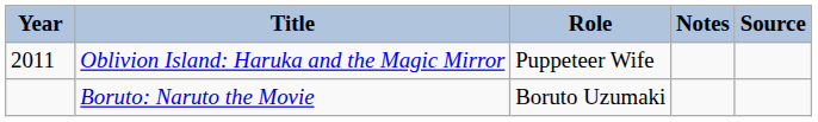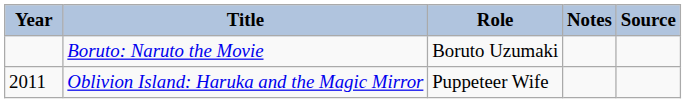 <table class="wikitable sortable plainrowheaders" style="width=90%;  font-size: 95%;">
 <tr>
 <th style="background:#b0c4de; width:40px;">Year</th>
 <th style="background:#b0c4de;">Title</th>
 <th style="background:#b0c4de;">Role</th>
 <th style="background:#b0c4de;" class="unsortable">Notes</th>
 <th style="background:#b0c4de;" class="unsortable">Source</th>
 </tr>
 <tr>
+<td></td>
+<td><em><a href='#'>Boruto: Naruto the Movie</a></em></td>
+<td>Boruto Uzumaki</td>
+<td></td>
+<td></td>
+</tr>
+<tr>
 <td>2011</td>
 <td><em><a href='#'>Oblivion Island: Haruka and the Magic Mirror</a></em></td>
 <td>Puppeteer Wife</td>
 <td></td>
 <td></td>
 </tr>
-<tr>
-<td></td>
-<td><em><a href='#'>Boruto: Naruto the Movie</a></em></td>
-<td>Boruto Uzumaki</td>
-<td></td>
-<td></td>
-</tr>
 </table>
